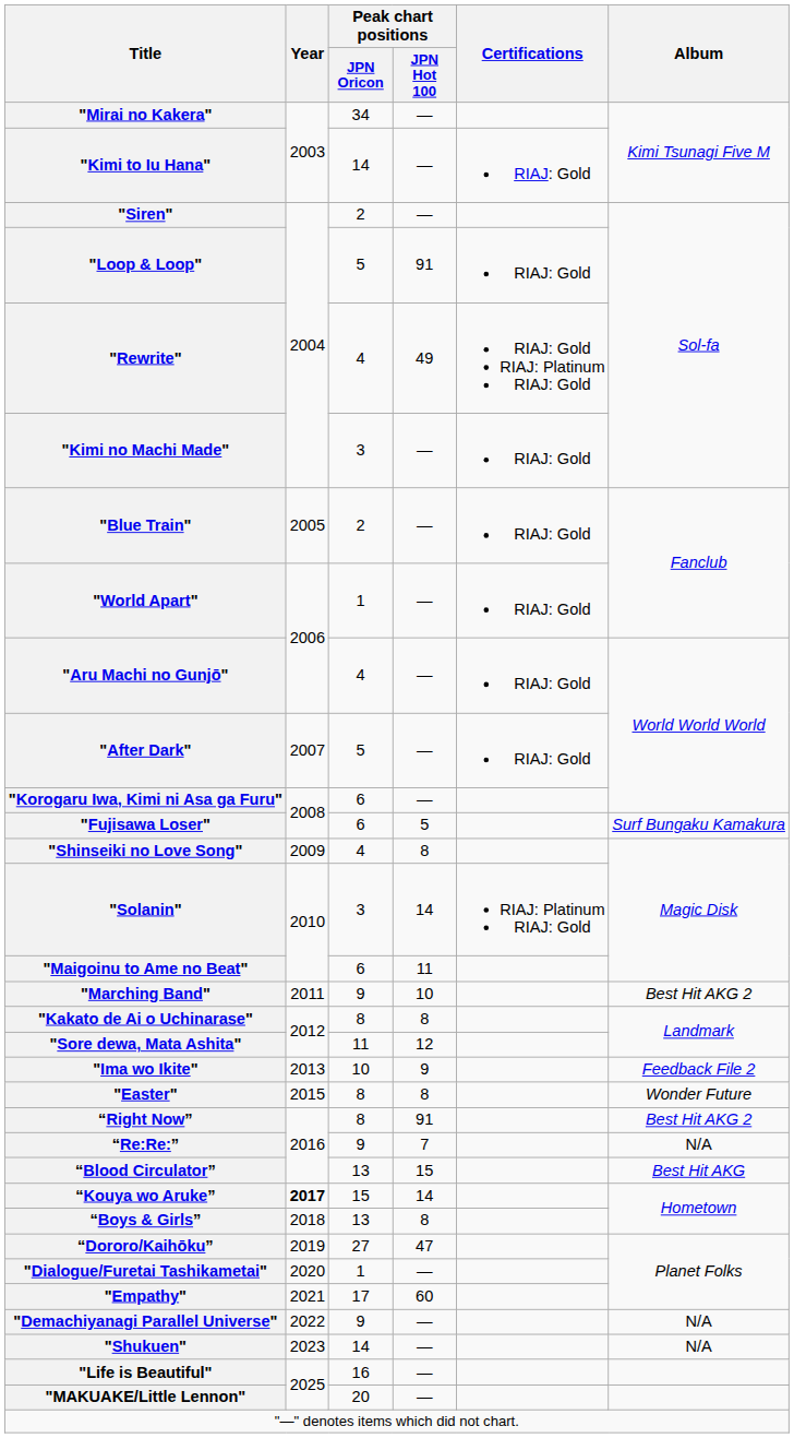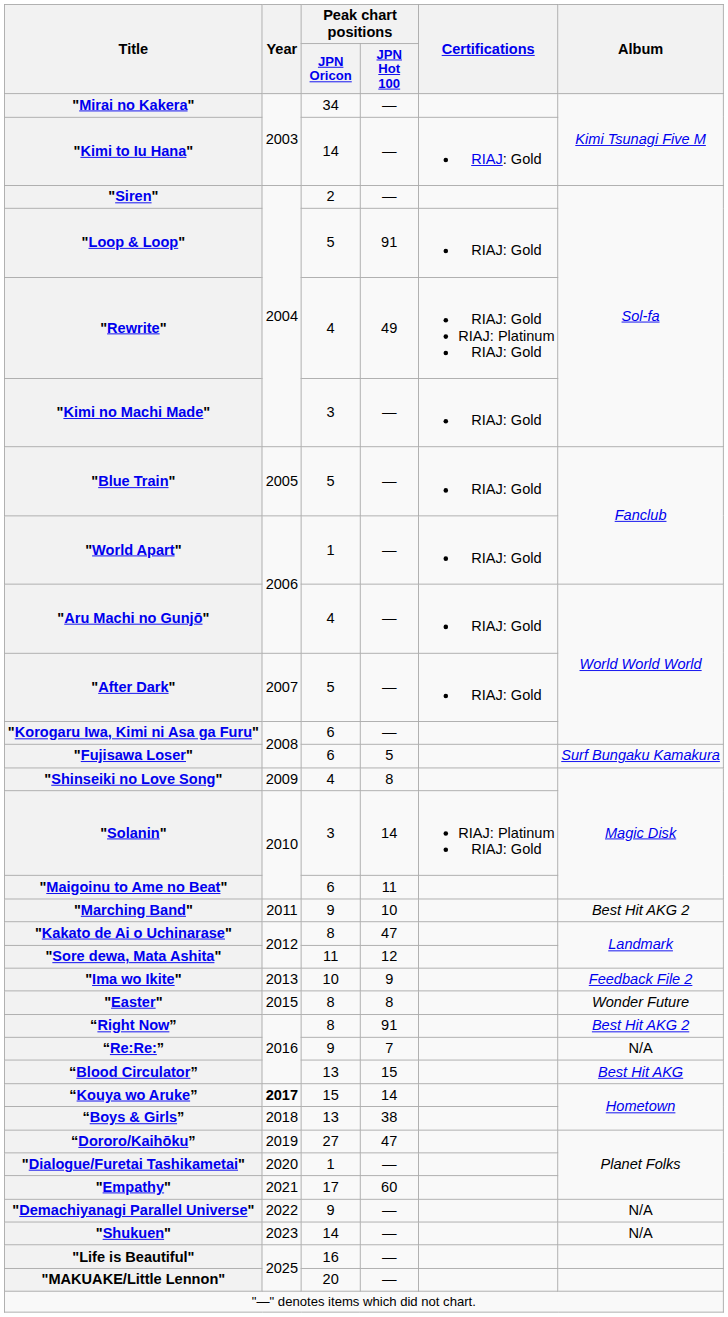 <table class="wikitable plainrowheaders" style="text-align:center;">
 <tr>
 <th scope="col" rowspan="2">Title</th>
 <th scope="col" rowspan="2" style="width:2em;">Year</th>
 <th scope="col" colspan="2">Peak chart positions</th>
 <th scope="col" rowspan="2"><a href='#'>Certifications</a></th>
 <th scope="col" rowspan="2">Album</th>
 </tr>
 <tr>
 <th scope="col" style="width:4em;font-size:90%;"><a href='#'>JPN<br>Oricon</a><br></th>
 <th scope="col" style="width:4em;font-size:90%;"><a href='#'>JPN<br>Hot<br>100</a><br></th>
 </tr>
 <tr>
 <th scope="row">"<a href='#'>Mirai no Kakera</a>"</th>
 <td rowspan="2">2003</td>
 <td>34</td>
 <td>—</td>
 <td></td>
 <td rowspan="2"><em><a href='#'>Kimi Tsunagi Five M</a></em></td>
 </tr>
 <tr>
 <th scope="row">"<a href='#'>Kimi to Iu Hana</a>"</th>
 <td>14</td>
 <td>—</td>
 <td><br><ul><li><a href='#'>RIAJ</a>: Gold </li></ul></td>
 </tr>
 <tr>
 <th scope="row">"<a href='#'>Siren</a>"</th>
 <td rowspan="4">2004</td>
 <td>2</td>
 <td>—</td>
 <td></td>
 <td rowspan="4"><em><a href='#'>Sol-fa</a></em></td>
 </tr>
 <tr>
 <th scope="row">"<a href='#'>Loop & Loop</a>"</th>
 <td>5</td>
 <td>91</td>
 <td><br><ul><li>RIAJ: Gold </li></ul></td>
 </tr>
 <tr>
 <th scope="row">"<a href='#'>Rewrite</a>"</th>
 <td>4</td>
 <td>49</td>
 <td><br><ul><li>RIAJ: Gold</li><li>RIAJ: Platinum </li><li>RIAJ: Gold </li></ul></td>
 </tr>
 <tr>
 <th scope="row">"<a href='#'>Kimi no Machi Made</a>"</th>
 <td>3</td>
 <td>—</td>
 <td><br><ul><li>RIAJ: Gold</li></ul></td>
 </tr>
 <tr>
 <th scope="row">"<a href='#'>Blue Train</a>"</th>
 <td>2005</td>
-<td>2</td>
+<td>5</td>
 <td>—</td>
 <td><br><ul><li>RIAJ: Gold</li></ul></td>
 <td rowspan="2"><em><a href='#'>Fanclub</a></em></td>
 </tr>
 <tr>
 <th scope="row">"<a href='#'>World Apart</a>"</th>
 <td rowspan="2">2006</td>
 <td>1</td>
 <td>—</td>
 <td><br><ul><li>RIAJ: Gold</li></ul></td>
 </tr>
 <tr>
 <th scope="row">"<a href='#'>Aru Machi no Gunjō</a>"</th>
 <td>4</td>
 <td>—</td>
 <td><br><ul><li>RIAJ: Gold </li></ul></td>
 <td rowspan="3"><em><a href='#'>World World World</a></em></td>
 </tr>
 <tr>
 <th scope="row">"<a href='#'>After Dark</a>"</th>
 <td>2007</td>
 <td>5</td>
 <td>—</td>
 <td><br><ul><li>RIAJ: Gold </li></ul></td>
 </tr>
 <tr>
 <th scope="row">"<a href='#'>Korogaru Iwa, Kimi ni Asa ga Furu</a>"</th>
 <td rowspan="2">2008</td>
 <td>6</td>
 <td>—</td>
 <td></td>
 </tr>
 <tr>
 <th scope="row">"<a href='#'>Fujisawa Loser</a>"</th>
 <td>6</td>
 <td>5</td>
 <td></td>
 <td><em><a href='#'>Surf Bungaku Kamakura</a></em></td>
 </tr>
 <tr>
 <th scope="row">"<a href='#'>Shinseiki no Love Song</a>"</th>
 <td>2009</td>
 <td>4</td>
 <td>8</td>
 <td></td>
 <td rowspan="3"><em><a href='#'>Magic Disk</a></em></td>
 </tr>
 <tr>
 <th scope="row">"<a href='#'>Solanin</a>"</th>
 <td rowspan="2">2010</td>
 <td>3</td>
 <td>14</td>
 <td><br><ul><li>RIAJ: Platinum </li><li>RIAJ: Gold </li></ul></td>
 </tr>
 <tr>
 <th scope="row">"<a href='#'>Maigoinu to Ame no Beat</a>"</th>
 <td>6</td>
 <td>11</td>
 <td></td>
 </tr>
 <tr>
 <th scope="row">"<a href='#'>Marching Band</a>"</th>
 <td>2011</td>
 <td>9</td>
 <td>10</td>
 <td></td>
 <td><em>Best Hit AKG 2</em></td>
 </tr>
 <tr>
 <th scope="row">"<a href='#'>Kakato de Ai o Uchinarase</a>"</th>
 <td rowspan="2">2012</td>
 <td>8</td>
-<td>8</td>
+<td>47</td>
 <td></td>
 <td rowspan="2"><em><a href='#'>Landmark</a></em></td>
 </tr>
 <tr>
 <th scope="row">"<a href='#'>Sore dewa, Mata Ashita</a>"</th>
 <td>11</td>
 <td>12</td>
 <td></td>
 </tr>
 <tr>
 <th scope="row">"<a href='#'>Ima wo Ikite</a>"</th>
 <td>2013</td>
 <td>10</td>
 <td>9</td>
 <td></td>
 <td><em><a href='#'>Feedback File 2</a></em></td>
 </tr>
 <tr>
 <th scope="row">"<a href='#'>Easter</a>"</th>
 <td>2015</td>
 <td>8</td>
 <td>8</td>
 <td></td>
 <td><em>Wonder Future</em></td>
 </tr>
 <tr>
 <th scope="row">“<a href='#'>Right Now</a>”</th>
 <td rowspan="3">2016</td>
 <td>8</td>
 <td>91</td>
 <td></td>
 <td><em><a href='#'>Best Hit AKG 2</a></em></td>
 </tr>
 <tr>
 <th scope="row">“<a href='#'>Re:Re:</a>”</th>
 <td>9</td>
 <td>7</td>
 <td></td>
 <td>N/A</td>
 </tr>
 <tr>
 <th scope="row">“<a href='#'>Blood Circulator</a>”</th>
 <td>13</td>
 <td>15</td>
 <td></td>
 <td><em><a href='#'>Best Hit AKG</a></em></td>
 </tr>
 <tr>
 <th scope="row">“<a href='#'>Kouya wo Aruke</a>”</th>
 <td><strong>2017</strong></td>
 <td>15</td>
 <td>14</td>
 <td></td>
 <td rowspan="2"><em><a href='#'>Hometown</a></em></td>
 </tr>
 <tr>
 <th scope="row">“<a href='#'>Boys & Girls</a>”</th>
 <td>2018</td>
 <td>13</td>
-<td>8</td>
+<td>38</td>
 <td></td>
 </tr>
 <tr>
 <th scope="row">“<a href='#'>Dororo/Kaihōku</a>”</th>
 <td>2019</td>
 <td>27</td>
 <td>47</td>
 <td></td>
 <td rowspan="3"><em>Planet Folks</em></td>
 </tr>
 <tr>
 <th scope="row">"<a href='#'>Dialogue/Furetai Tashikametai</a>"</th>
 <td>2020</td>
 <td>1</td>
 <td>—</td>
 <td></td>
 </tr>
 <tr>
 <th scope="row">"<a href='#'>Empathy</a>"</th>
 <td>2021</td>
 <td>17</td>
 <td>60</td>
 <td></td>
 </tr>
 <tr>
 <th scope="row">"<a href='#'>Demachiyanagi Parallel Universe</a>"</th>
 <td>2022</td>
 <td>9</td>
 <td>—</td>
 <td></td>
 <td>N/A</td>
 </tr>
 <tr>
 <th scope="row">"<a href='#'>Shukuen</a>"</th>
 <td>2023</td>
 <td>14</td>
 <td>—</td>
 <td></td>
 <td>N/A</td>
 </tr>
 <tr>
 <th scope="row">"Life is Beautiful"</th>
 <td rowspan="2">2025</td>
 <td>16</td>
 <td>—</td>
 <td></td>
 <td></td>
 </tr>
 <tr>
 <th scope="row">"MAKUAKE/Little Lennon"</th>
 <td>20</td>
 <td>—</td>
 <td></td>
 <td></td>
 </tr>
 <tr>
 <td colspan="12" align="center" style="font-size:90%;">"—" denotes items which did not chart.</td>
 </tr>
 </table>
